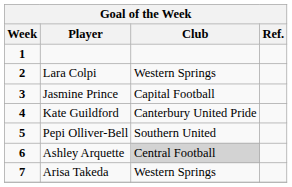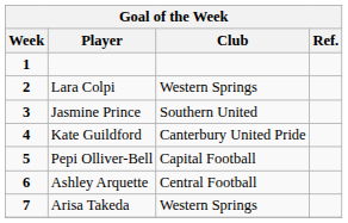 <table class="wikitable collapsible collapsed">
 <tr>
 <th colspan="4">Goal of the Week</th>
 </tr>
 <tr>
 <th>Week</th>
 <th>Player</th>
 <th>Club</th>
 <th>Ref.</th>
 </tr>
 <tr>
 <td style="text-align: center;"><strong>1</strong></td>
 <td></td>
 <td></td>
 <td></td>
 </tr>
 <tr>
 <td style="text-align: center;"><strong>2</strong></td>
 <td>Lara Colpi</td>
 <td>Western Springs</td>
 <td></td>
 </tr>
 <tr>
 <td style="text-align: center;"><strong>3</strong></td>
 <td>Jasmine Prince</td>
-<td>Capital Football</td>
+<td>Southern United</td>
 <td></td>
 </tr>
 <tr>
 <td style="text-align: center;"><strong>4</strong></td>
 <td>Kate Guildford</td>
 <td>Canterbury United Pride</td>
 <td></td>
 </tr>
 <tr>
 <td style="text-align: center;"><strong>5</strong></td>
 <td>Pepi Olliver-Bell</td>
-<td>Southern United</td>
+<td>Capital Football</td>
 <td></td>
 </tr>
 <tr>
 <td style="text-align: center;"><strong>6</strong></td>
 <td>Ashley Arquette</td>
-<td style="background: lightgrey;">Central Football</td>
+<td>Central Football</td>
 <td></td>
 </tr>
 <tr>
 <td style="text-align: center;"><strong>7</strong></td>
 <td>Arisa Takeda</td>
 <td>Western Springs</td>
 <td></td>
 </tr>
 <tr>
 </tr>
 </table>
